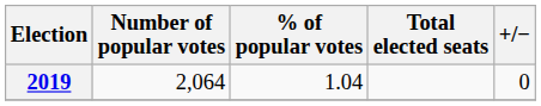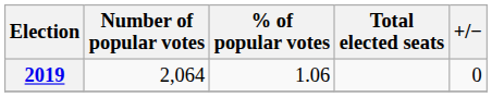 <table class="wikitable" style="text-align: right;">
 <tr align=center>
 <th>Election</th>
 <th>Number of<br>popular votes</th>
 <th>% of<br>popular votes</th>
 <th>Total<br>elected seats</th>
 <th>+/−</th>
 </tr>
 <tr>
 <th><a href='#'>2019</a></th>
 <td>2,064</td>
-<td>1.04</td>
+<td>1.06</td>
 <td></td>
 <td>0</td>
 </tr>
 <tr>
 </tr>
 </table>
